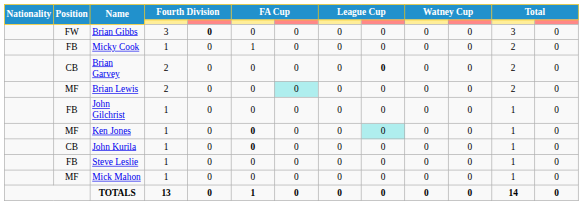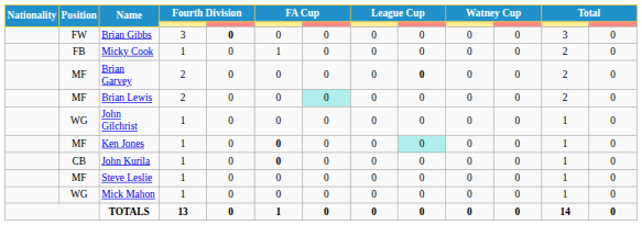 <table class="wikitable" style="text-align:center; font-size:90%; width:100%;">
 <tr>
 <th rowspan="2" style="background:#2191CC; color:white; border:1px solid #F7C408; text-align:center;">Nationality</th>
 <th rowspan="2" style="background:#2191CC; color:white; border:1px solid #F7C408; text-align:center;">Position</th>
 <th rowspan="2" style="background:#2191CC; color:white; border:1px solid #F7C408; text-align:center;">Name</th>
 <th colspan="2" style="background:#2191CC; color:white; border:1px solid #F7C408; text-align:center;">Fourth Division</th>
 <th colspan="2" style="background:#2191CC; color:white; border:1px solid #F7C408; text-align:center;">FA Cup</th>
 <th colspan="2" style="background:#2191CC; color:white; border:1px solid #F7C408; text-align:center;">League Cup</th>
 <th colspan="2" style="background:#2191CC; color:white; border:1px solid #F7C408; text-align:center;">Watney Cup</th>
 <th colspan="2" style="background:#2191CC; color:white; border:1px solid #F7C408; text-align:center;">Total</th>
 </tr>
 <tr>
 <th width=60 style="background: #FFEE99"></th>
 <th width=60 style="background: #FF8888"></th>
 <th width=60 style="background: #FFEE99"></th>
 <th width=60 style="background: #FF8888"></th>
 <th width=60 style="background: #FFEE99"></th>
 <th width=60 style="background: #FF8888"></th>
 <th width=60 style="background: #FFEE99"></th>
 <th width=60 style="background: #FF8888"></th>
 <th width=60 style="background: #FFEE99"></th>
 <th width=60 style="background: #FF8888"></th>
 </tr>
 <tr>
 <td></td>
 <td>FW</td>
 <td align="left"><a href='#'>Brian Gibbs</a></td>
 <td>3</td>
 <td><strong>0</strong></td>
 <td>0</td>
 <td>0</td>
 <td>0</td>
 <td>0</td>
 <td>0</td>
 <td>0</td>
 <td>3</td>
 <td>0</td>
 </tr>
 <tr>
 <td></td>
 <td>FB</td>
 <td align="left"><a href='#'>Micky Cook</a></td>
 <td>1</td>
 <td>0</td>
 <td>1</td>
 <td>0</td>
 <td>0</td>
 <td>0</td>
 <td>0</td>
 <td>0</td>
 <td>2</td>
 <td>0</td>
 </tr>
 <tr>
 <td></td>
-<td>CB</td>
+<td>MF</td>
 <td align="left"><a href='#'>Brian Garvey</a></td>
 <td>2</td>
 <td>0</td>
 <td>0</td>
 <td>0</td>
 <td>0</td>
 <td><strong>0</strong></td>
 <td>0</td>
 <td>0</td>
 <td>2</td>
 <td>0</td>
 </tr>
 <tr>
 <td></td>
 <td>MF</td>
 <td align="left"><a href='#'>Brian Lewis</a></td>
 <td>2</td>
 <td>0</td>
 <td>0</td>
 <td style="background: paleturquoise;">0</td>
 <td>0</td>
 <td>0</td>
 <td>0</td>
 <td>0</td>
 <td>2</td>
 <td>0</td>
 </tr>
 <tr>
 <td></td>
-<td>FB</td>
+<td>WG</td>
 <td align="left"><a href='#'>John Gilchrist</a></td>
 <td>1</td>
 <td>0</td>
 <td>0</td>
 <td>0</td>
 <td>0</td>
 <td>0</td>
 <td>0</td>
 <td>0</td>
 <td>1</td>
 <td>0</td>
 </tr>
 <tr>
 <td></td>
 <td>MF</td>
 <td align="left"><a href='#'>Ken Jones</a></td>
 <td>1</td>
 <td>0</td>
 <td><strong>0</strong></td>
 <td>0</td>
 <td>0</td>
 <td style="background: paleturquoise;">0</td>
 <td>0</td>
 <td>0</td>
 <td>1</td>
 <td>0</td>
 </tr>
 <tr>
 <td></td>
 <td>CB</td>
 <td align="left"><a href='#'>John Kurila</a></td>
 <td>1</td>
 <td>0</td>
 <td><strong>0</strong></td>
 <td>0</td>
 <td>0</td>
 <td>0</td>
 <td>0</td>
 <td>0</td>
 <td>1</td>
 <td>0</td>
 </tr>
 <tr>
 <td></td>
-<td>FB</td>
+<td>MF</td>
 <td align="left"><a href='#'>Steve Leslie</a></td>
 <td>1</td>
 <td>0</td>
 <td>0</td>
 <td>0</td>
 <td>0</td>
 <td>0</td>
 <td>0</td>
 <td>0</td>
 <td>1</td>
 <td>0</td>
 </tr>
 <tr>
 <td></td>
-<td>MF</td>
+<td>WG</td>
 <td align="left"><a href='#'>Mick Mahon</a></td>
 <td>1</td>
 <td>0</td>
 <td>0</td>
 <td>0</td>
 <td>0</td>
 <td>0</td>
 <td>0</td>
 <td>0</td>
 <td>1</td>
 <td>0</td>
 </tr>
 <tr>
 <td colspan="2"></td>
 <td><strong>TOTALS</strong></td>
 <td><strong>13</strong></td>
 <td><strong>0</strong></td>
 <td><strong>1</strong></td>
 <td><strong>0</strong></td>
 <td><strong>0</strong></td>
 <td><strong>0</strong></td>
 <td><strong>0</strong></td>
 <td><strong>0</strong></td>
 <td><strong>14</strong></td>
 <td><strong>0</strong></td>
 </tr>
 </table>
